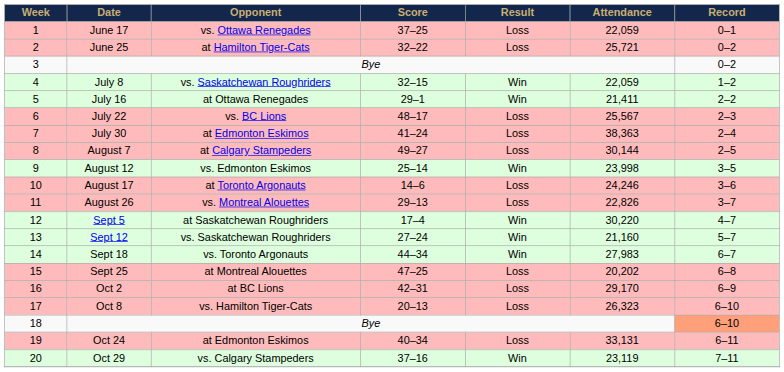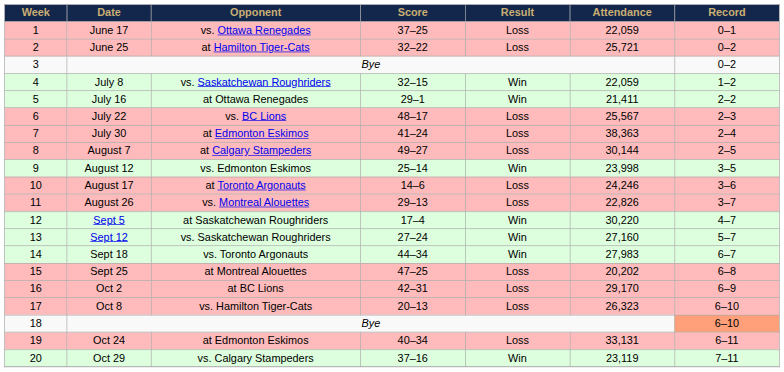 <table class="wikitable sortable sortable">
 <tr>
 <th style="background:#13264B;color:#C9AF74;" width="6%">Week</th>
 <th style="background:#13264B;color:#C9AF74;" width="8%">Date</th>
 <th style="background:#13264B;color:#C9AF74;" width="20%">Opponent</th>
 <th style="background:#13264B;color:#C9AF74;" width="10%">Score</th>
 <th style="background:#13264B;color:#C9AF74;" width="10%">Result</th>
 <th style="background:#13264B;color:#C9AF74;" width="10%">Attendance</th>
 <th style="background:#13264B;color:#C9AF74;" width="10%">Record</th>
 </tr>
 <tr align="center" bgcolor="#ffbbbb">
 <td>1</td>
 <td>June 17</td>
 <td>vs. <a href='#'>Ottawa Renegades</a></td>
 <td>37–25</td>
 <td>Loss</td>
 <td>22,059</td>
 <td>0–1</td>
 </tr>
 <tr align="center" bgcolor="#ffbbbb">
 <td>2</td>
 <td>June 25</td>
 <td>at <a href='#'>Hamilton Tiger-Cats</a></td>
 <td>32–22</td>
 <td>Loss</td>
 <td>25,721</td>
 <td>0–2</td>
 </tr>
 <tr align="center">
 <td>3</td>
 <td colSpan=5 align="center"><em>Bye</em></td>
 <td>0–2</td>
 </tr>
 <tr align="center" bgcolor="#ddffdd">
 <td>4</td>
 <td>July 8</td>
 <td>vs. <a href='#'>Saskatchewan Roughriders</a></td>
 <td>32–15</td>
 <td>Win</td>
 <td>22,059</td>
 <td>1–2</td>
 </tr>
 <tr align="center" bgcolor="#ddffdd">
 <td>5</td>
 <td>July 16</td>
 <td>at Ottawa Renegades</td>
 <td>29–1</td>
 <td>Win</td>
 <td>21,411</td>
 <td>2–2</td>
 </tr>
 <tr align="center" bgcolor="#ffbbbb">
 <td>6</td>
 <td>July 22</td>
 <td>vs. <a href='#'>BC Lions</a></td>
 <td>48–17</td>
 <td>Loss</td>
 <td>25,567</td>
 <td>2–3</td>
 </tr>
 <tr align="center" bgcolor="#ffbbbb">
 <td>7</td>
 <td>July 30</td>
 <td>at <a href='#'>Edmonton Eskimos</a></td>
 <td>41–24</td>
 <td>Loss</td>
 <td>38,363</td>
 <td>2–4</td>
 </tr>
 <tr align="center" bgcolor="#ffbbbb">
 <td>8</td>
 <td>August 7</td>
 <td>at <a href='#'>Calgary Stampeders</a></td>
 <td>49–27</td>
 <td>Loss</td>
 <td>30,144</td>
 <td>2–5</td>
 </tr>
 <tr align="center" bgcolor="#ddffdd">
 <td>9</td>
 <td>August 12</td>
 <td>vs. Edmonton Eskimos</td>
 <td>25–14</td>
 <td>Win</td>
 <td>23,998</td>
 <td>3–5</td>
 </tr>
 <tr align="center" bgcolor="#ffbbbb">
 <td>10</td>
 <td>August 17</td>
 <td>at <a href='#'>Toronto Argonauts</a></td>
 <td>14–6</td>
 <td>Loss</td>
 <td>24,246</td>
 <td>3–6</td>
 </tr>
 <tr align="center" bgcolor="#ffbbbb">
 <td>11</td>
 <td>August 26</td>
 <td>vs. <a href='#'>Montreal Alouettes</a></td>
 <td>29–13</td>
 <td>Loss</td>
 <td>22,826</td>
 <td>3–7</td>
 </tr>
 <tr align="center" bgcolor="#ddffdd">
 <td>12</td>
 <td><a href='#'>Sept 5</a></td>
 <td>at Saskatchewan Roughriders</td>
 <td>17–4</td>
 <td>Win</td>
 <td>30,220</td>
 <td>4–7</td>
 </tr>
 <tr align="center" bgcolor="#ddffdd">
 <td>13</td>
 <td><a href='#'>Sept 12</a></td>
 <td>vs. Saskatchewan Roughriders</td>
 <td>27–24</td>
 <td>Win</td>
-<td>21,160</td>
+<td>27,160</td>
 <td>5–7</td>
 </tr>
 <tr align="center" bgcolor="#ddffdd">
 <td>14</td>
 <td>Sept 18</td>
 <td>vs. Toronto Argonauts</td>
 <td>44–34</td>
 <td>Win</td>
 <td>27,983</td>
 <td>6–7</td>
 </tr>
 <tr align="center" bgcolor="ffbbbb">
 <td>15</td>
 <td>Sept 25</td>
 <td>at Montreal Alouettes</td>
 <td>47–25</td>
 <td>Loss</td>
 <td>20,202</td>
 <td>6–8</td>
 </tr>
 <tr align="center" bgcolor="#ffbbbb">
 <td>16</td>
 <td>Oct 2</td>
 <td>at BC Lions</td>
 <td>42–31</td>
 <td>Loss</td>
 <td>29,170</td>
 <td>6–9</td>
 </tr>
 <tr align="center" bgcolor="ffbbbb">
 <td>17</td>
 <td>Oct 8</td>
 <td>vs. Hamilton Tiger-Cats</td>
 <td>20–13</td>
 <td>Loss</td>
 <td>26,323</td>
 <td>6–10</td>
 </tr>
 <tr align="center">
 <td>18</td>
 <td colSpan=5 align="center"><em>Bye</em></td>
 <td style="background: lightsalmon;">6–10</td>
 </tr>
 <tr align="center" bgcolor="#ffbbbb">
 <td>19</td>
 <td>Oct 24</td>
 <td>at Edmonton Eskimos</td>
 <td>40–34</td>
 <td>Loss</td>
 <td>33,131</td>
 <td>6–11</td>
 </tr>
 <tr align="center" bgcolor="#ddffdd">
 <td>20</td>
 <td>Oct 29</td>
 <td>vs. Calgary Stampeders</td>
 <td>37–16</td>
 <td>Win</td>
 <td>23,119</td>
 <td>7–11</td>
 </tr>
 <tr>
 </tr>
 </table>
